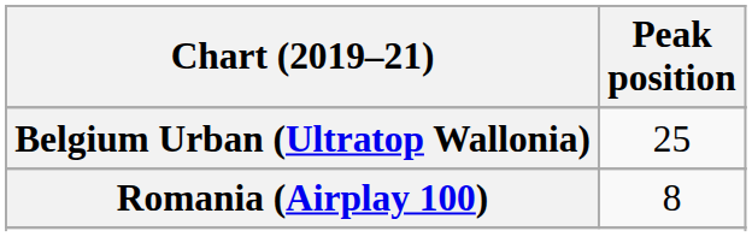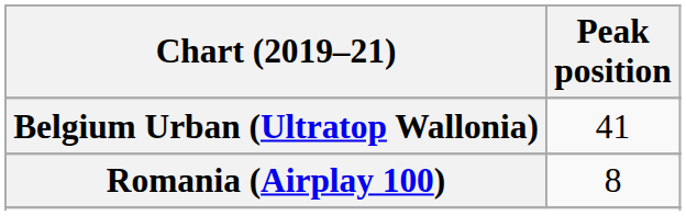 <table class="wikitable sortable plainrowheaders" style="text-align:center">
 <tr>
 <th scope="col">Chart (2019–21)</th>
 <th scope="col">Peak<br>position</th>
 </tr>
 <tr>
 </tr>
 <tr>
 <th scope="row">Belgium Urban (<a href='#'>Ultratop</a> Wallonia)</th>
-<td>25</td>
+<td>41</td>
 </tr>
 <tr>
 </tr>
 <tr>
 <th scope="row">Romania (<a href='#'>Airplay 100</a>)</th>
 <td>8</td>
 </tr>
 <tr>
 </tr>
 <tr>
 </tr>
 <tr>
 </tr>
 </table>
